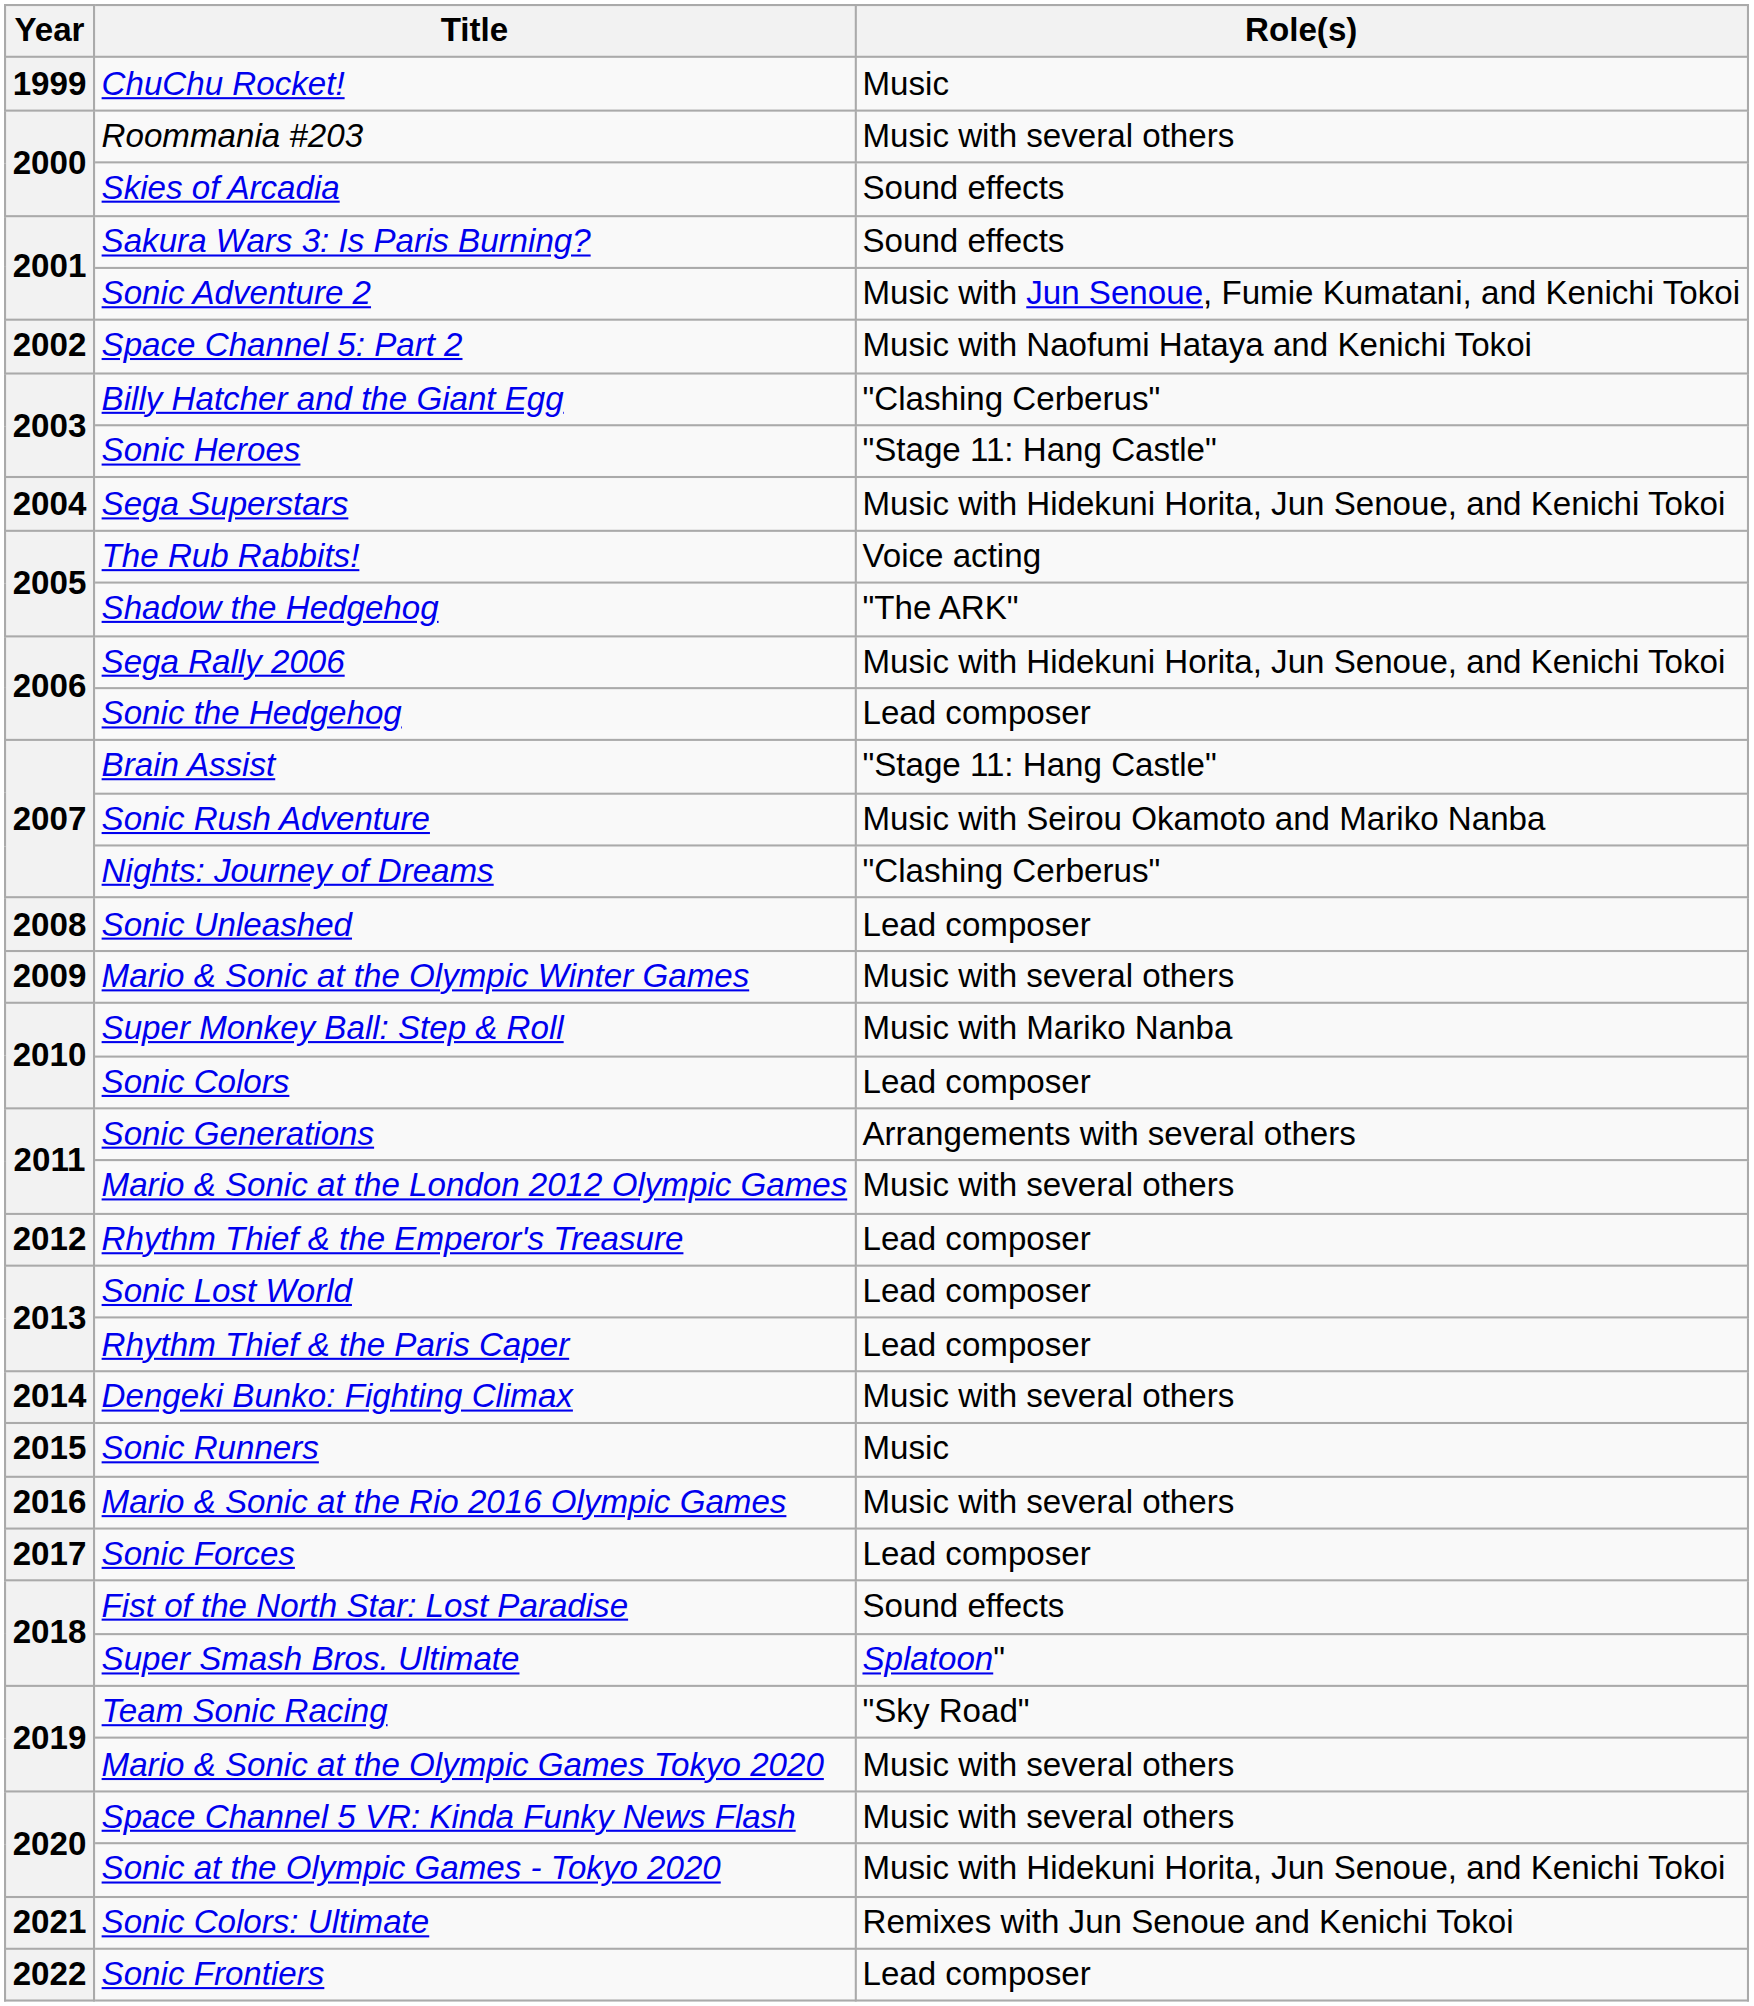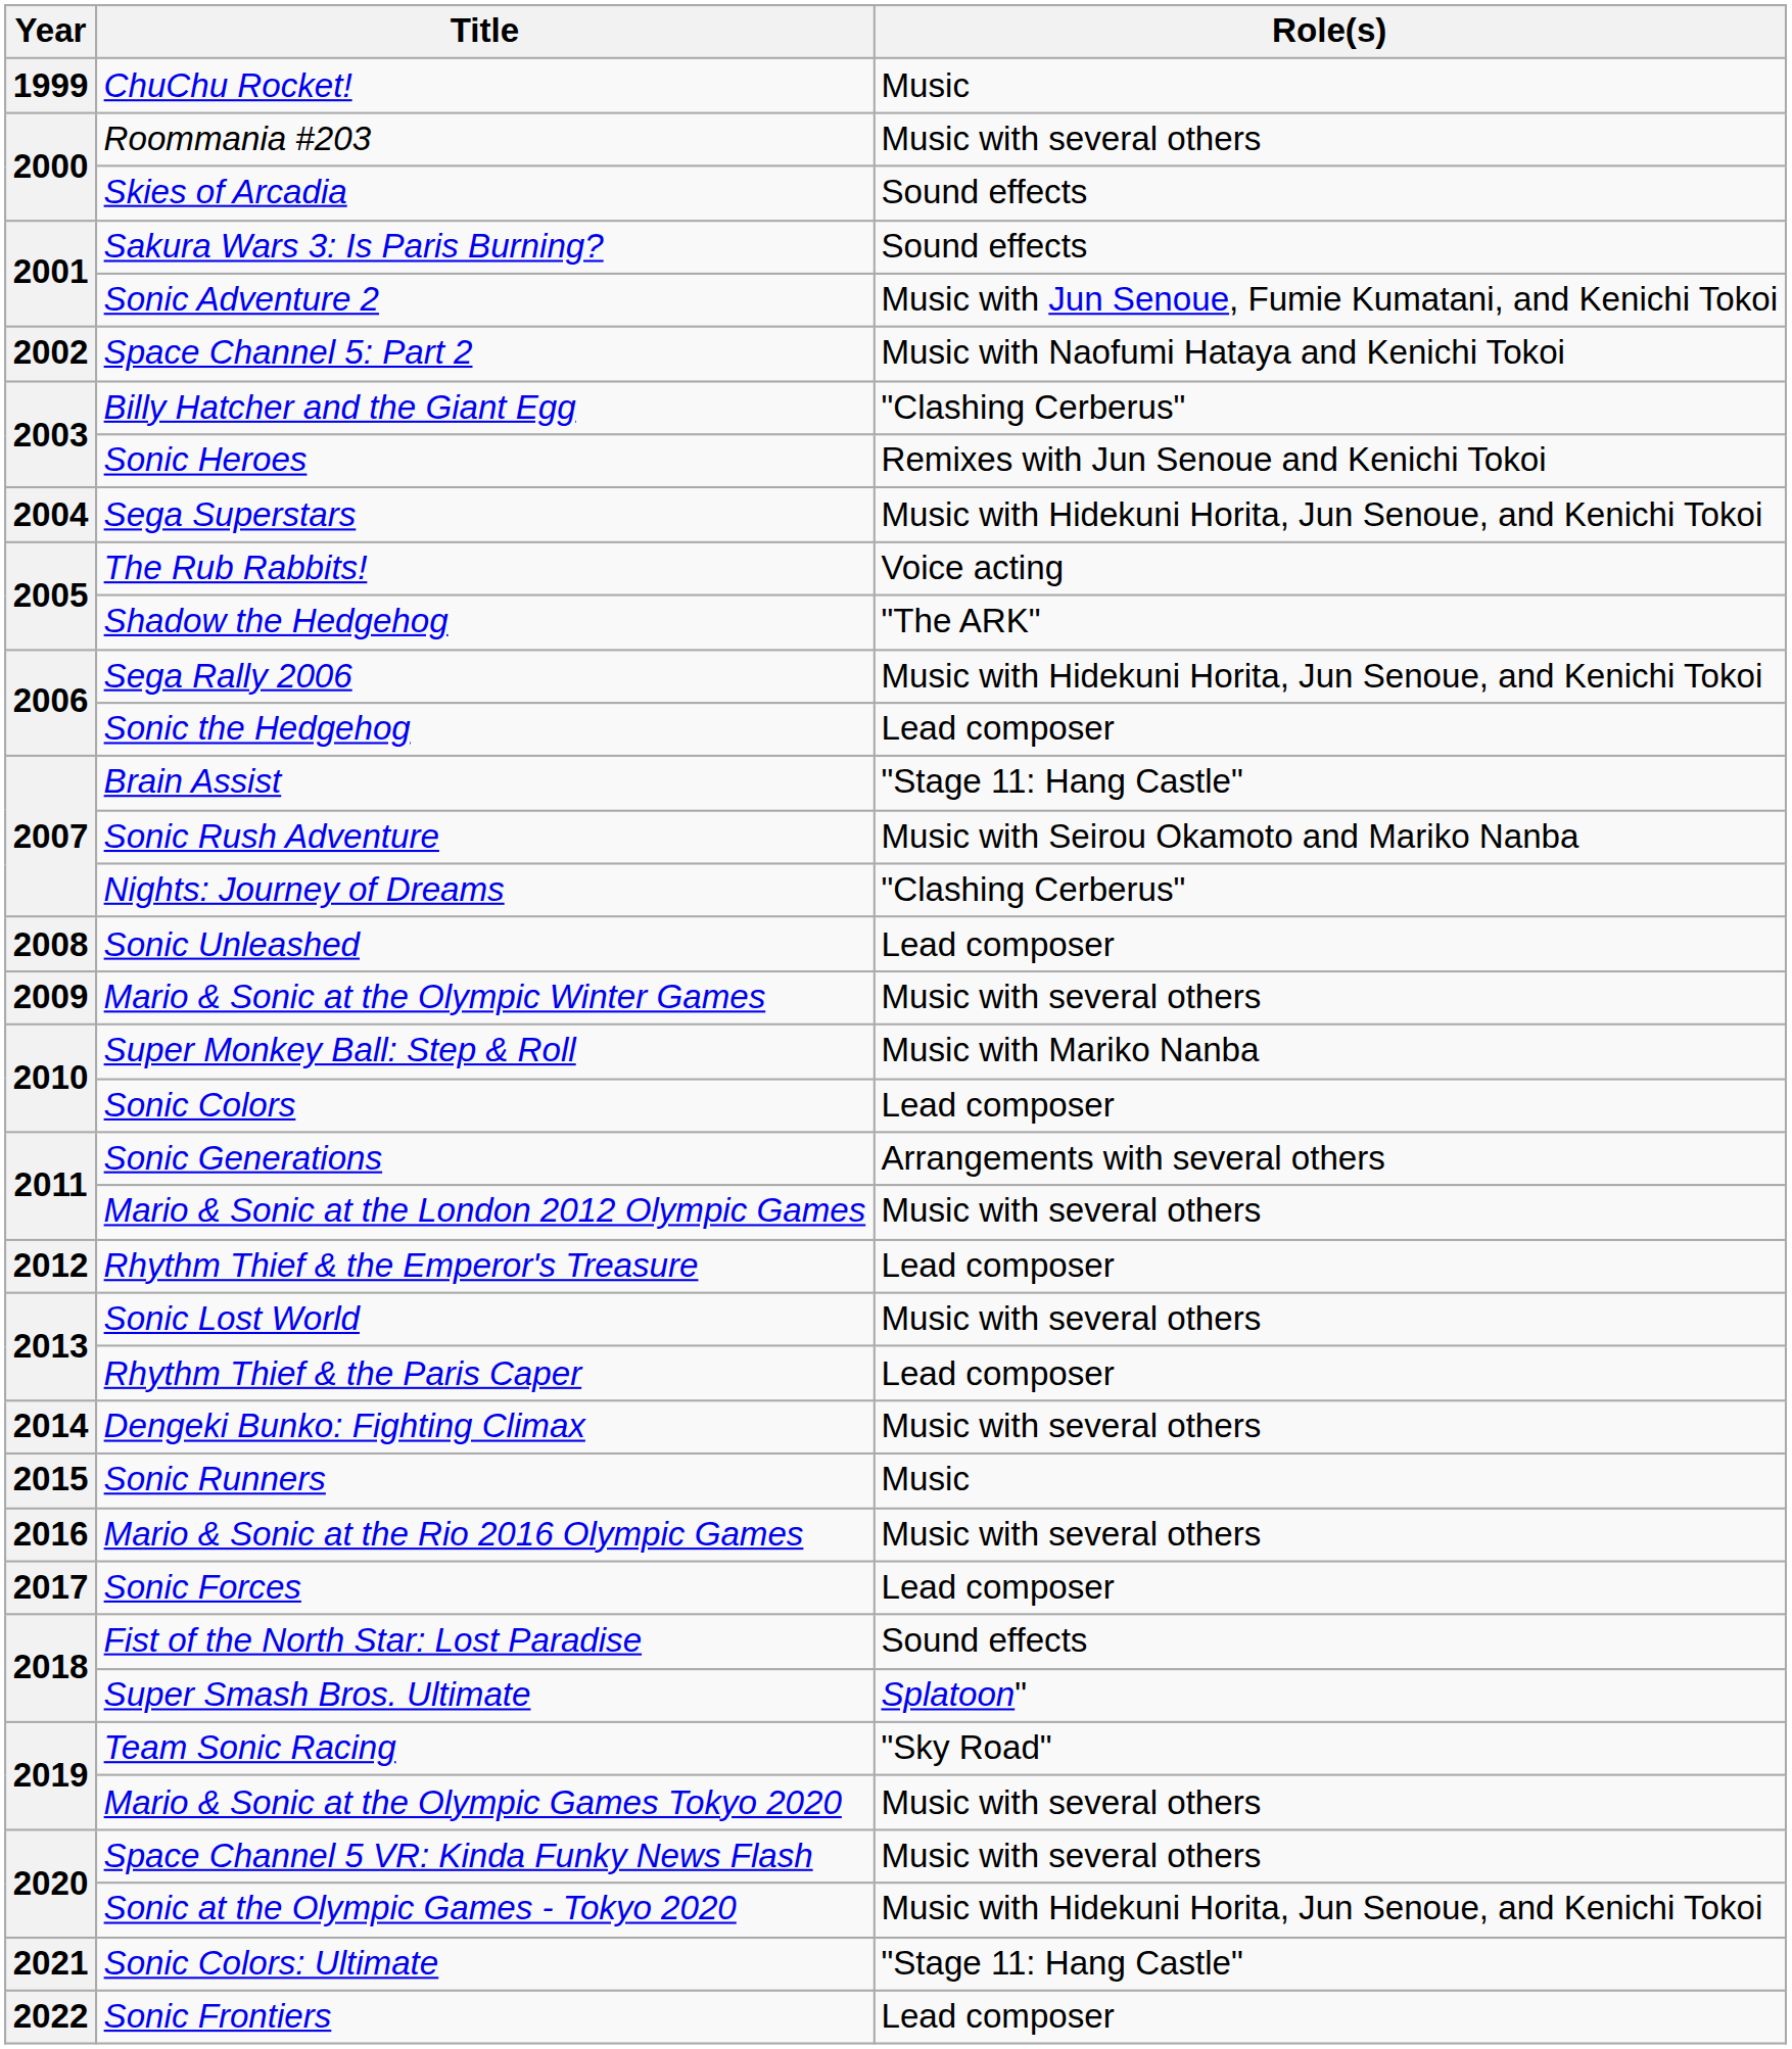 <table class="wikitable sortable">
 <tr>
 <th>Year</th>
 <th>Title</th>
 <th>Role(s)</th>
 </tr>
 <tr>
 <th scope="row">1999</th>
 <td><em><a href='#'>ChuChu Rocket!</a></em></td>
 <td>Music</td>
 </tr>
 <tr>
 <th scope="row" rowspan="2">2000</th>
 <td><em>Roommania #203</em></td>
 <td>Music with several others</td>
 </tr>
 <tr>
 <td><em><a href='#'>Skies of Arcadia</a></em></td>
 <td>Sound effects</td>
 </tr>
 <tr>
 <th scope="row" rowspan="2">2001</th>
 <td><em><a href='#'>Sakura Wars 3: Is Paris Burning?</a></em></td>
 <td>Sound effects</td>
 </tr>
 <tr>
 <td><em><a href='#'>Sonic Adventure 2</a></em></td>
 <td>Music with <a href='#'>Jun Senoue</a>, Fumie Kumatani, and Kenichi Tokoi</td>
 </tr>
 <tr>
 <th scope="row">2002</th>
 <td><em><a href='#'>Space Channel 5: Part 2</a></em></td>
 <td>Music with Naofumi Hataya and Kenichi Tokoi</td>
 </tr>
 <tr>
 <th scope="row" rowspan="2">2003</th>
 <td><em><a href='#'>Billy Hatcher and the Giant Egg</a></em></td>
 <td>"Clashing Cerberus"</td>
 </tr>
 <tr>
 <td><em><a href='#'>Sonic Heroes</a></em></td>
-<td>"Stage 11: Hang Castle"</td>
+<td>Remixes with Jun Senoue and Kenichi Tokoi</td>
 </tr>
 <tr>
 <th scope="row">2004</th>
 <td><em><a href='#'>Sega Superstars</a></em></td>
 <td>Music with Hidekuni Horita, Jun Senoue, and Kenichi Tokoi</td>
 </tr>
 <tr>
 <th scope="row" rowspan="2">2005</th>
 <td><em><a href='#'>The Rub Rabbits!</a></em></td>
 <td>Voice acting</td>
 </tr>
 <tr>
 <td><em><a href='#'>Shadow the Hedgehog</a></em></td>
 <td>"The ARK"</td>
 </tr>
 <tr>
 <th scope="row" rowspan="2">2006</th>
 <td><em><a href='#'>Sega Rally 2006</a></em></td>
 <td>Music with Hidekuni Horita, Jun Senoue, and Kenichi Tokoi</td>
 </tr>
 <tr>
 <td><em><a href='#'>Sonic the Hedgehog</a></em></td>
 <td>Lead composer</td>
 </tr>
 <tr>
 <th scope="row" rowspan="3">2007</th>
 <td><em><a href='#'>Brain Assist</a></em></td>
 <td>"Stage 11: Hang Castle"</td>
 </tr>
 <tr>
 <td><em><a href='#'>Sonic Rush Adventure</a></em></td>
 <td>Music with Seirou Okamoto and Mariko Nanba</td>
 </tr>
 <tr>
 <td><em><a href='#'>Nights: Journey of Dreams</a></em></td>
 <td>"Clashing Cerberus"</td>
 </tr>
 <tr>
 <th scope="row">2008</th>
 <td><em><a href='#'>Sonic Unleashed</a></em></td>
 <td>Lead composer</td>
 </tr>
 <tr>
 <th scope="row">2009</th>
 <td><em><a href='#'>Mario & Sonic at the Olympic Winter Games</a></em></td>
 <td>Music with several others</td>
 </tr>
 <tr>
 <th scope="row" rowspan="2">2010</th>
 <td><em><a href='#'>Super Monkey Ball: Step & Roll</a></em></td>
 <td>Music with Mariko Nanba</td>
 </tr>
 <tr>
 <td><em><a href='#'>Sonic Colors</a></em></td>
 <td>Lead composer</td>
 </tr>
 <tr>
 <th scope="row" rowspan="2">2011</th>
 <td><em><a href='#'>Sonic Generations</a></em></td>
 <td>Arrangements with several others</td>
 </tr>
 <tr>
 <td><em><a href='#'>Mario & Sonic at the London 2012 Olympic Games</a></em></td>
 <td>Music with several others</td>
 </tr>
 <tr>
 <th scope="row">2012</th>
 <td><em><a href='#'>Rhythm Thief & the Emperor's Treasure</a></em></td>
 <td>Lead composer</td>
 </tr>
 <tr>
 <th scope="row" rowspan="2">2013</th>
 <td><em><a href='#'>Sonic Lost World</a></em></td>
-<td>Lead composer</td>
+<td>Music with several others</td>
 </tr>
 <tr>
 <td><em><a href='#'>Rhythm Thief & the Paris Caper</a></em></td>
 <td>Lead composer</td>
 </tr>
 <tr>
 <th scope="row">2014</th>
 <td><em><a href='#'>Dengeki Bunko: Fighting Climax</a></em></td>
 <td>Music with several others</td>
 </tr>
 <tr>
 <th scope="row">2015</th>
 <td><em><a href='#'>Sonic Runners</a></em></td>
 <td>Music</td>
 </tr>
 <tr>
 <th scope="row">2016</th>
 <td><em><a href='#'>Mario & Sonic at the Rio 2016 Olympic Games</a></em></td>
 <td>Music with several others</td>
 </tr>
 <tr>
 <th scope="row">2017</th>
 <td><em><a href='#'>Sonic Forces</a></em></td>
 <td>Lead composer</td>
 </tr>
 <tr>
 <th scope="row" rowspan="2">2018</th>
 <td><em><a href='#'>Fist of the North Star: Lost Paradise</a></em></td>
 <td>Sound effects</td>
 </tr>
 <tr>
 <td><em><a href='#'>Super Smash Bros. Ultimate</a></em></td>
 <td><em><a href='#'>Splatoon</a></em>"</td>
 </tr>
 <tr>
 <th scope="row" rowspan="2">2019</th>
 <td><em><a href='#'>Team Sonic Racing</a></em></td>
 <td>"Sky Road"</td>
 </tr>
 <tr>
 <td><em><a href='#'>Mario & Sonic at the Olympic Games Tokyo 2020</a></em></td>
 <td>Music with several others</td>
 </tr>
 <tr>
 <th scope="row" rowspan="2">2020</th>
 <td><em><a href='#'>Space Channel 5 VR: Kinda Funky News Flash</a></em></td>
 <td>Music with several others</td>
 </tr>
 <tr>
 <td><em><a href='#'>Sonic at the Olympic Games - Tokyo 2020</a></em></td>
 <td>Music with Hidekuni Horita, Jun Senoue, and Kenichi Tokoi</td>
 </tr>
 <tr>
 <th scope="row">2021</th>
 <td><em><a href='#'>Sonic Colors: Ultimate</a></em></td>
-<td>Remixes with Jun Senoue and Kenichi Tokoi</td>
+<td>"Stage 11: Hang Castle"</td>
 </tr>
 <tr>
 <th scope="row">2022</th>
 <td><em><a href='#'>Sonic Frontiers</a></em></td>
 <td>Lead composer</td>
 </tr>
 </table>
